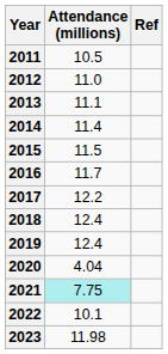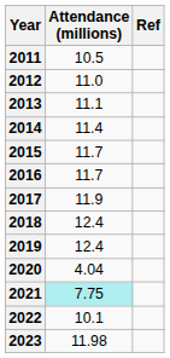 <table class="wikitable" style="text-align:center">
 <tr>
 <th>Year</th>
 <th>Attendance<br>(millions)</th>
 <th>Ref</th>
 </tr>
 <tr>
 <th>2011</th>
 <td>10.5</td>
 <td></td>
 </tr>
 <tr>
 <th>2012</th>
 <td>11.0</td>
 <td></td>
 </tr>
 <tr>
 <th>2013</th>
 <td>11.1</td>
 <td></td>
 </tr>
 <tr>
 <th>2014</th>
 <td>11.4</td>
 <td></td>
 </tr>
 <tr>
 <th>2015</th>
-<td>11.5</td>
+<td>11.7</td>
 <td></td>
 </tr>
 <tr>
 <th>2016</th>
 <td>11.7</td>
 <td></td>
 </tr>
 <tr>
 <th>2017</th>
-<td>12.2</td>
+<td>11.9</td>
 <td></td>
 </tr>
 <tr>
 <th>2018</th>
 <td>12.4</td>
 <td></td>
 </tr>
 <tr>
 <th>2019</th>
 <td>12.4</td>
 <td></td>
 </tr>
 <tr>
 <th>2020</th>
 <td>4.04</td>
 <td></td>
 </tr>
 <tr>
 <th>2021</th>
 <td style="background: paleturquoise;">7.75</td>
 <td></td>
 </tr>
 <tr>
 <th>2022</th>
 <td>10.1</td>
 <td></td>
 </tr>
 <tr>
 <th>2023</th>
 <td>11.98</td>
 <td></td>
 </tr>
 </table>
